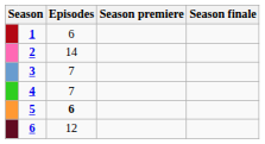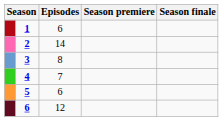 <table class="wikitable">
 <tr>
 <th colspan="2">Season</th>
 <th>Episodes</th>
 <th>Season premiere</th>
 <th>Season finale</th>
 </tr>
 <tr>
 <td bgcolor=#B30713 height="5px"></td>
 <td align="center"><strong><a href='#'>1</a></strong></td>
 <td align="center">6</td>
 <td align="center"></td>
 <td align="center"></td>
 </tr>
 <tr>
 <td bgcolor=#FF69B4 height="5px"></td>
 <td align="center"><strong><a href='#'>2</a></strong></td>
 <td align="center">14</td>
 <td align="center"></td>
 <td align="center"></td>
 </tr>
 <tr>
 <td bgcolor=#689CCF height="5px"></td>
 <td align="center"><strong><a href='#'>3</a></strong></td>
-<td align="center">7</td>
+<td align="center">8</td>
 <td align="center"></td>
 <td align="center"></td>
 </tr>
 <tr>
 <td bgcolor=#2FCE1F height="10px"></td>
 <td align="center"><strong><a href='#'>4</a></strong></td>
 <td align="center">7</td>
 <td align="center"></td>
 <td align="center"></td>
 </tr>
 <tr>
 <td bgcolor=#FF9933 height="10px"></td>
 <td align="center"><strong><a href='#'>5</a></strong></td>
-<td align="center"><strong>6</strong></td>
+<td align="center">6</td>
 <td align="center"></td>
 <td align="center"></td>
 </tr>
 <tr>
 <td bgcolor=#610B21></td>
 <td align="center"><strong><a href='#'>6</a></strong></td>
 <td align="center">12</td>
 <td align="center"></td>
 <td align="center"></td>
 </tr>
 </table>
